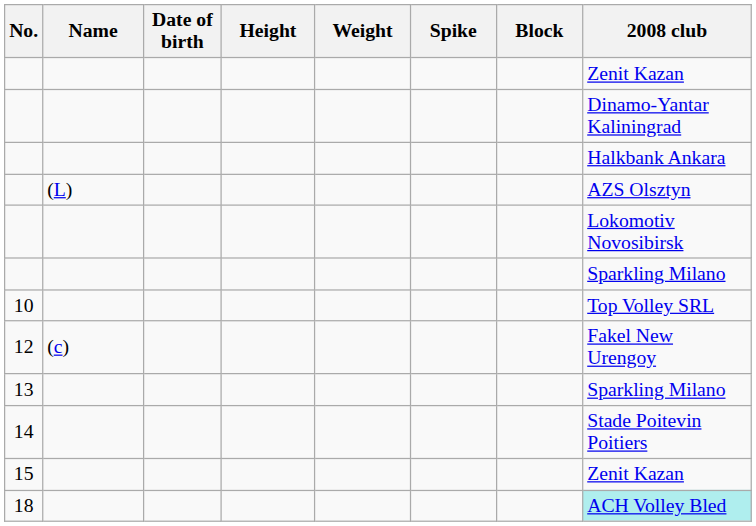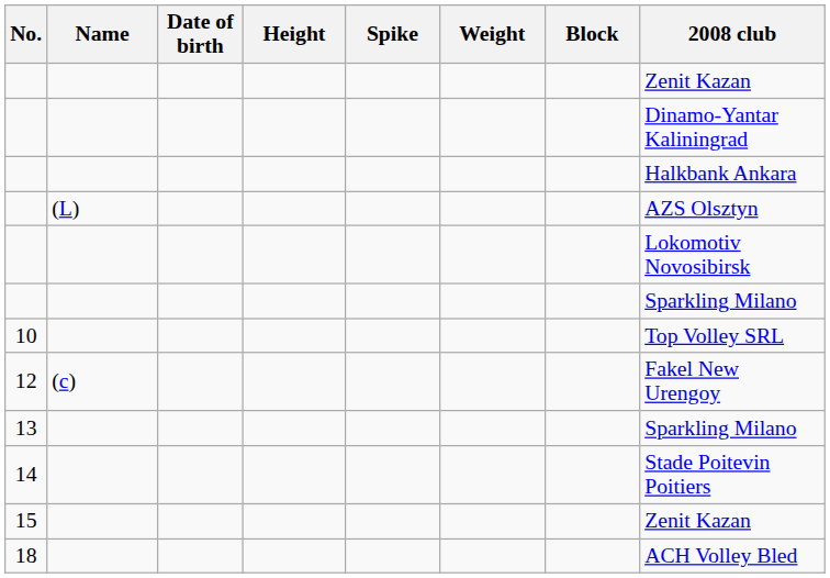 <table class="wikitable sortable" style="font-size:100%; text-align:center;">
 <tr>
 <th>No.</th>
 <th style="width:12em">Name</th>
 <th style="width:8em">Date of birth</th>
 <th style="width:9em">Height</th>
+<th style="width:9em">Spike</th>
 <th style="width:9em">Weight</th>
-<th style="width:9em">Spike</th>
 <th style="width:9em">Block</th>
 <th style="width:19em">2008 club</th>
 </tr>
 <tr>
 <td></td>
 <td style="text-align:left;"></td>
 <td style="text-align:right;"></td>
 <td></td>
 <td></td>
 <td></td>
 <td></td>
 <td style="text-align:left;"> <a href='#'>Zenit Kazan</a></td>
 </tr>
 <tr>
 <td></td>
 <td style="text-align:left;"></td>
 <td style="text-align:right;"></td>
 <td></td>
 <td></td>
 <td></td>
 <td></td>
 <td style="text-align:left;"> <a href='#'>Dinamo-Yantar Kaliningrad</a></td>
 </tr>
 <tr>
 <td></td>
 <td style="text-align:left;"></td>
 <td style="text-align:right;"></td>
 <td></td>
 <td></td>
 <td></td>
 <td></td>
 <td style="text-align:left;"> <a href='#'>Halkbank Ankara</a></td>
 </tr>
 <tr>
 <td></td>
 <td style="text-align:left;"> (<a href='#'>L</a>)</td>
 <td style="text-align:right;"></td>
 <td></td>
 <td></td>
 <td></td>
 <td></td>
 <td style="text-align:left;"> <a href='#'>AZS Olsztyn</a></td>
 </tr>
 <tr>
 <td></td>
 <td style="text-align:left;"></td>
 <td style="text-align:right;"></td>
 <td></td>
 <td></td>
 <td></td>
 <td></td>
 <td style="text-align:left;"> <a href='#'>Lokomotiv Novosibirsk</a></td>
 </tr>
 <tr>
 <td></td>
 <td style="text-align:left;"></td>
 <td style="text-align:right;"></td>
 <td></td>
 <td></td>
 <td></td>
 <td></td>
 <td style="text-align:left;"> <a href='#'>Sparkling Milano</a></td>
 </tr>
 <tr>
 <td>10</td>
 <td style="text-align:left;"></td>
 <td style="text-align:right;"></td>
 <td></td>
 <td></td>
 <td></td>
 <td></td>
 <td style="text-align:left;"> <a href='#'>Top Volley SRL</a></td>
 </tr>
 <tr>
 <td>12</td>
 <td style="text-align:left;"> (<a href='#'>c</a>)</td>
 <td style="text-align:right;"></td>
 <td></td>
 <td></td>
 <td></td>
 <td></td>
 <td style="text-align:left;"> <a href='#'>Fakel New Urengoy</a></td>
 </tr>
 <tr>
 <td>13</td>
 <td style="text-align:left;"></td>
 <td style="text-align:right;"></td>
 <td></td>
 <td></td>
 <td></td>
 <td></td>
 <td style="text-align:left;"> <a href='#'>Sparkling Milano</a></td>
 </tr>
 <tr>
 <td>14</td>
 <td style="text-align:left;"></td>
 <td style="text-align:right;"></td>
 <td></td>
 <td></td>
 <td></td>
 <td></td>
 <td style="text-align:left;"> <a href='#'>Stade Poitevin Poitiers</a></td>
 </tr>
 <tr>
 <td>15</td>
 <td style="text-align:left;"></td>
 <td style="text-align:right;"></td>
 <td></td>
 <td></td>
 <td></td>
 <td></td>
 <td style="text-align:left;"> <a href='#'>Zenit Kazan</a></td>
 </tr>
 <tr>
 <td>18</td>
 <td style="text-align:left;"></td>
 <td style="text-align:right;"></td>
 <td></td>
 <td></td>
 <td></td>
 <td></td>
-<td style="background: paleturquoise; text-align:left;"> <a href='#'>ACH Volley Bled</a></td>
+<td style="text-align:left;"> <a href='#'>ACH Volley Bled</a></td>
 </tr>
 </table>
